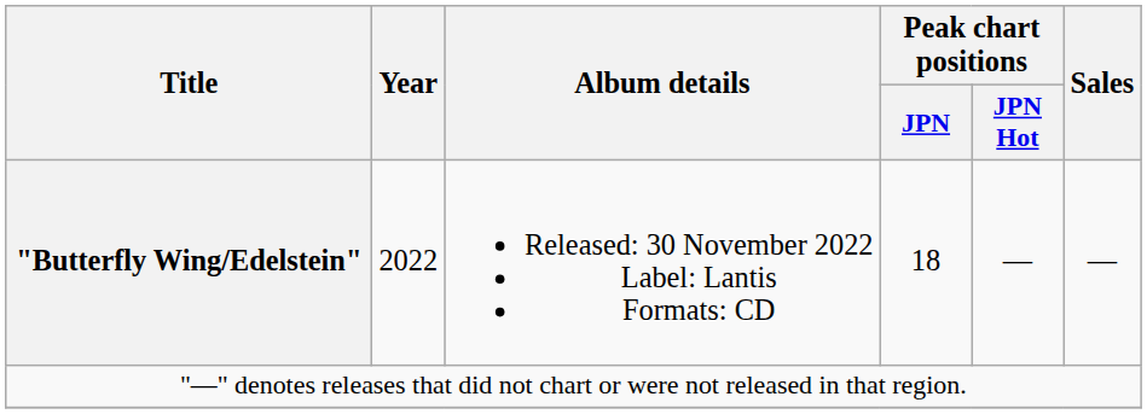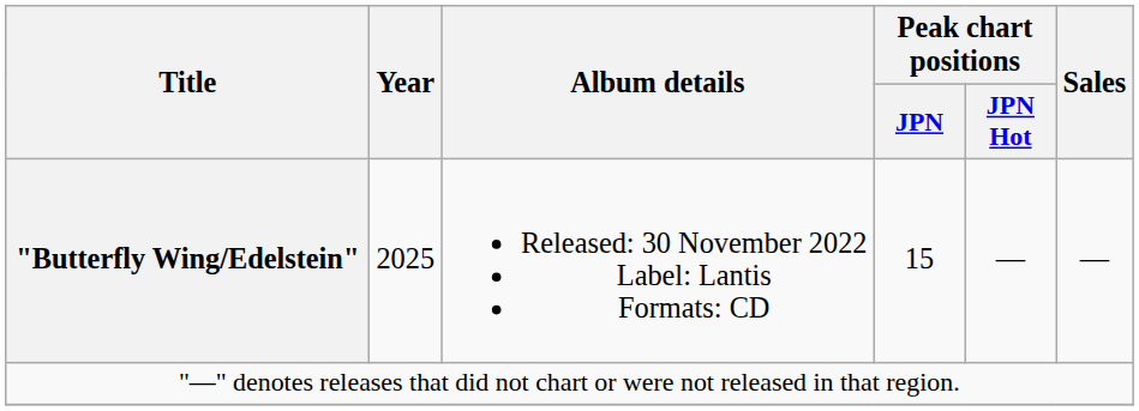 <table class="wikitable plainrowheaders" style="text-align:center;">
 <tr>
 <th scope="col" rowspan="2" style="width:12em;">Title</th>
 <th scope="col" rowspan="2">Year</th>
 <th scope="col" rowspan="2">Album details</th>
 <th scope="col" colspan="2">Peak chart positions</th>
 <th scope="col" rowspan="2">Sales</th>
 </tr>
 <tr>
 <th scope="col" style="width:3em;font-size:90%;"><a href='#'>JPN</a></th>
 <th scope="col" style="width:3em;font-size:90%;"><a href='#'>JPN<br>Hot</a></th>
 </tr>
 <tr>
 <th scope="row">"Butterfly Wing/Edelstein"</th>
-<td>2022</td>
+<td>2025</td>
 <td><br><ul><li>Released: 30 November 2022</li><li>Label: Lantis</li><li>Formats: CD</li></ul></td>
-<td>18</td>
+<td>15</td>
 <td>—</td>
 <td>—</td>
 </tr>
 <tr>
 <td colspan="6" style="font-size:90%;">"—" denotes releases that did not chart or were not released in that region.</td>
 </tr>
 <tr>
 </tr>
 </table>
